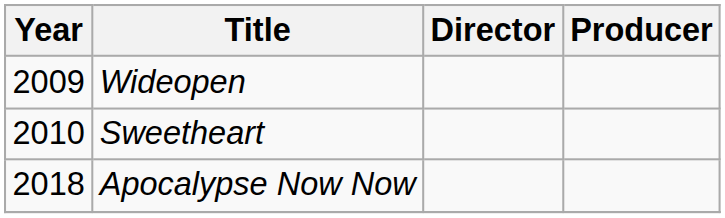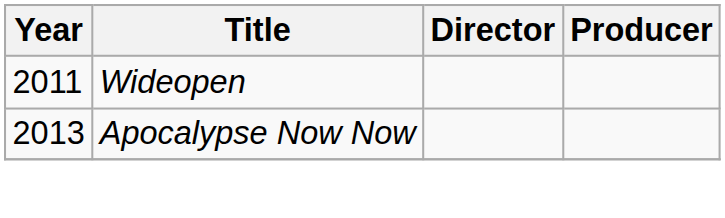 <table class="wikitable">
 <tr>
 <th>Year</th>
 <th>Title</th>
 <th>Director</th>
 <th>Producer</th>
 </tr>
 <tr>
-<td>2009</td>
+<td>2011</td>
 <td><em>Wideopen</em></td>
 <td></td>
 <td></td>
 </tr>
 <tr>
-<td>2010</td>
-<td><em>Sweetheart</em></td>
-<td></td>
-<td></td>
-</tr>
-<tr>
-<td>2018</td>
+<td>2013</td>
 <td><em>Apocalypse Now Now</em></td>
 <td></td>
 <td></td>
 </tr>
 <tr>
 </tr>
 </table>
